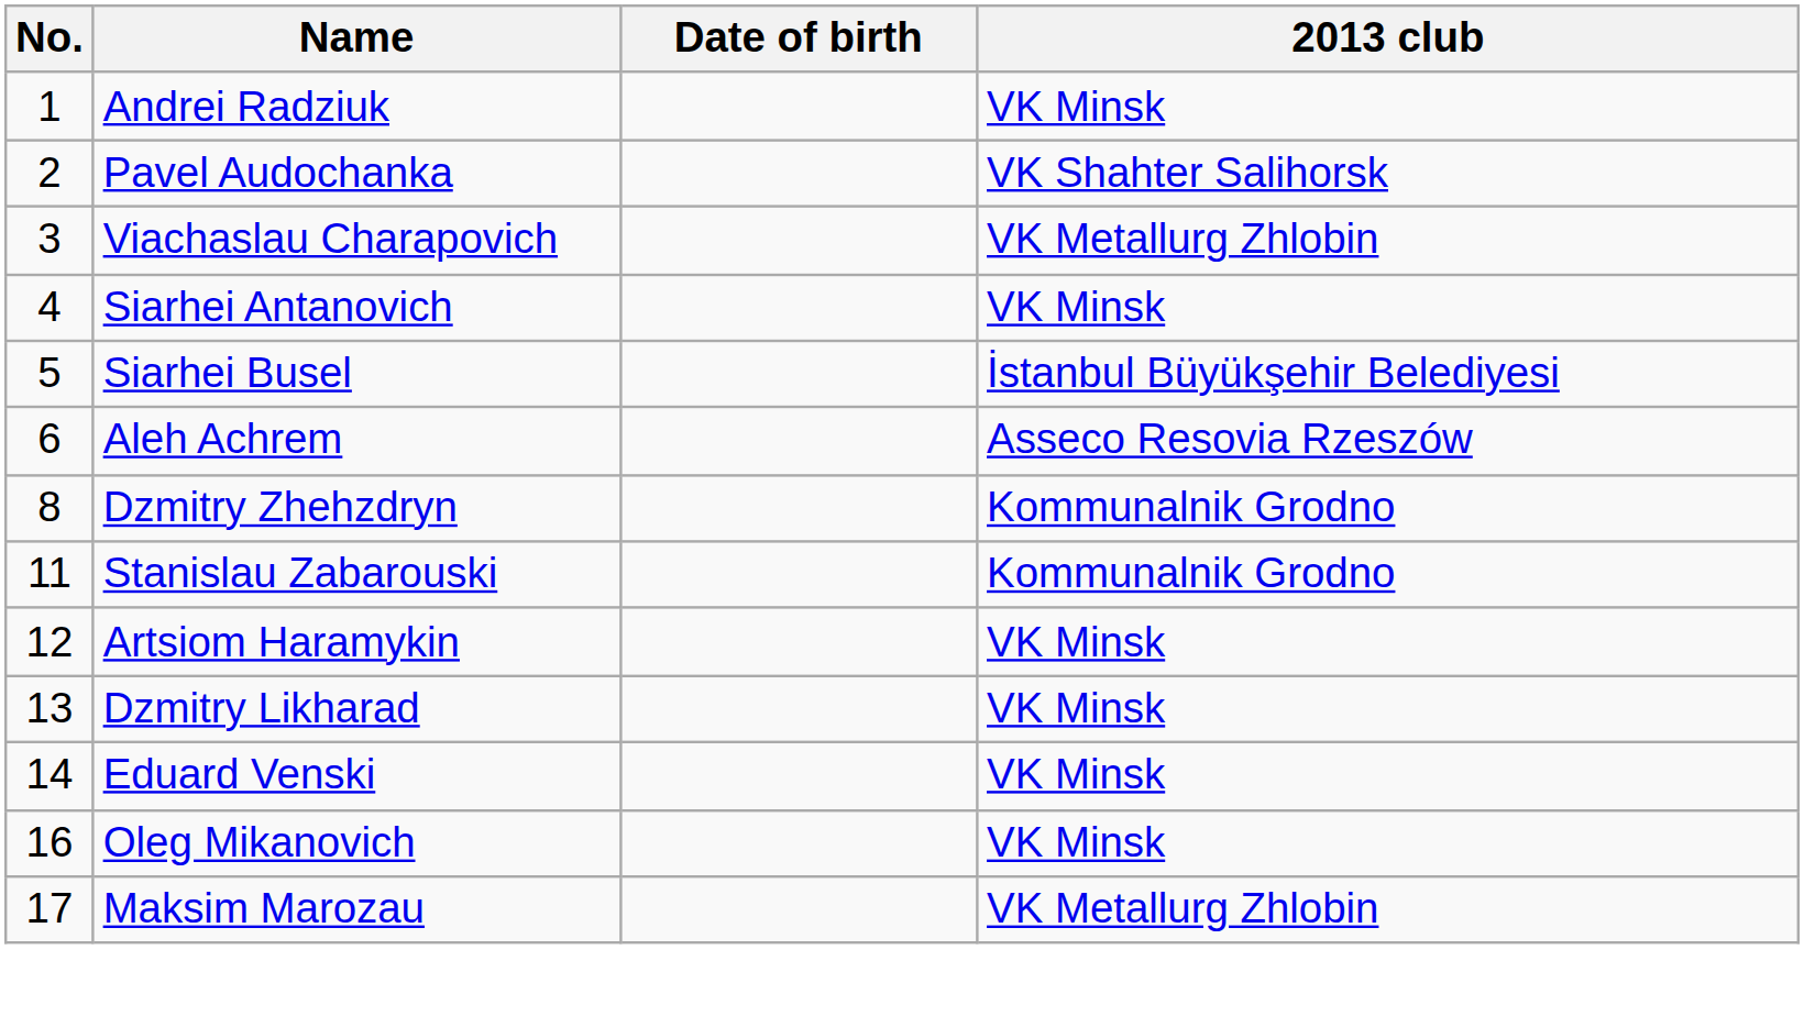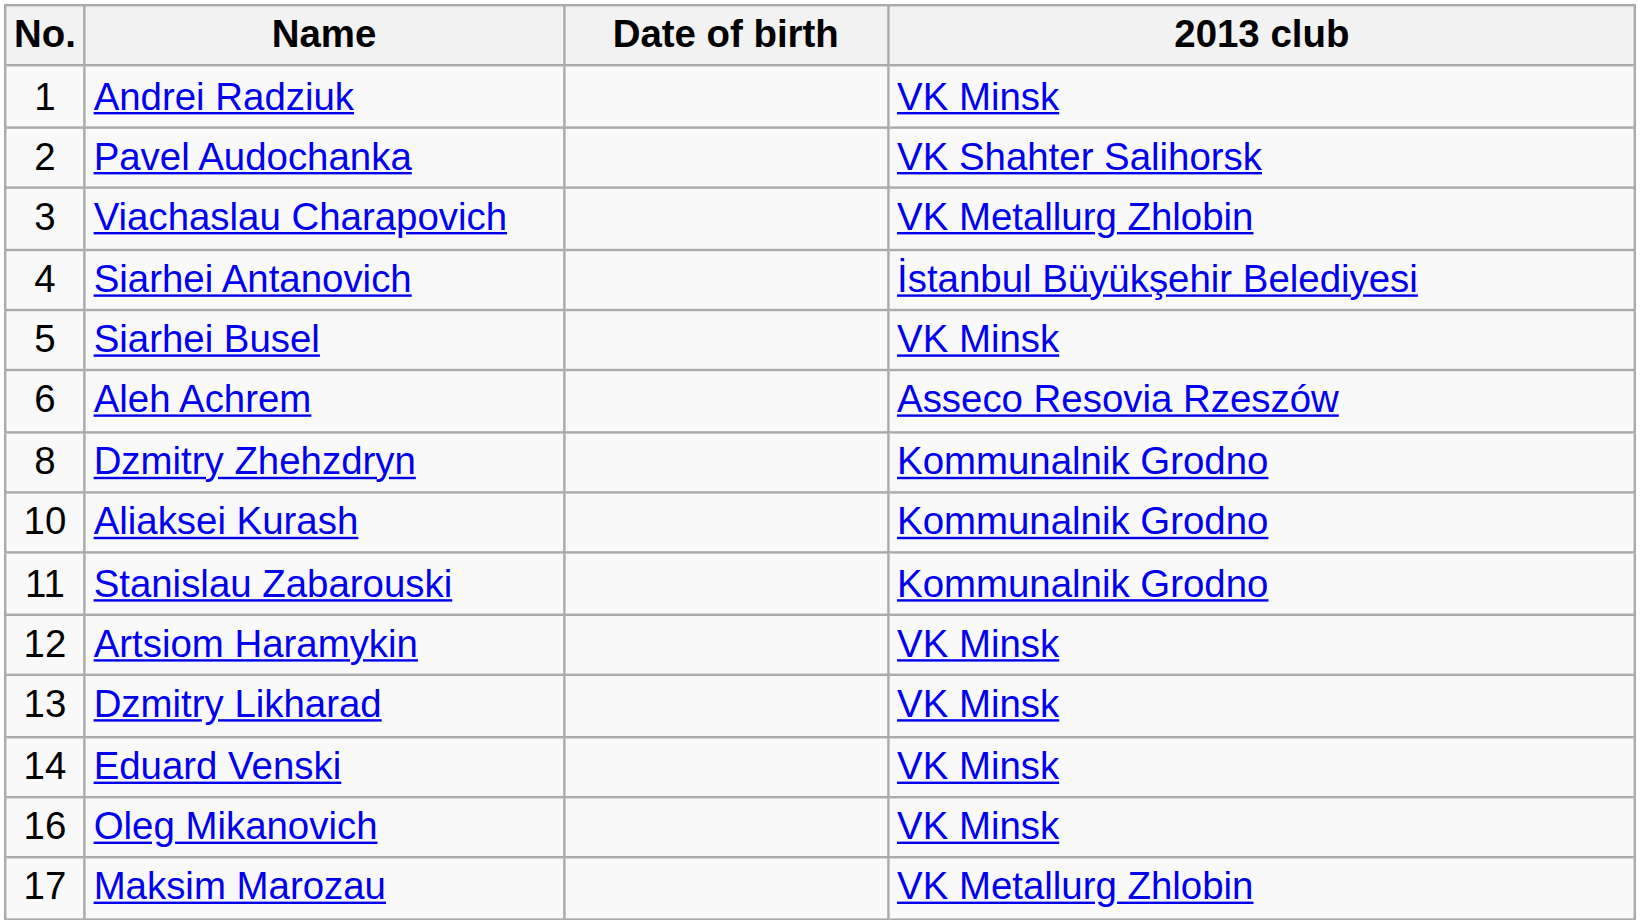 <table class="wikitable sortable" style="font-size:100%; text-align:center;">
 <tr>
 <th>No.</th>
 <th style="width:12em">Name</th>
 <th style="width:8em">Date of birth</th>
 <th style="width:19em">2013 club</th>
 </tr>
 <tr>
 <td>1</td>
 <td align=left><a href='#'>Andrei Radziuk</a></td>
 <td align=right></td>
 <td align=left> <a href='#'>VK Minsk</a></td>
 </tr>
 <tr>
 <td>2</td>
 <td align=left><a href='#'>Pavel Audochanka</a></td>
 <td align=right></td>
 <td align=left> <a href='#'>VK Shahter Salihorsk</a></td>
 </tr>
 <tr>
 <td>3</td>
 <td align=left><a href='#'>Viachaslau Charapovich</a></td>
 <td align=right></td>
 <td align=left> <a href='#'>VK Metallurg Zhlobin</a></td>
 </tr>
 <tr>
 <td>4</td>
 <td align=left><a href='#'>Siarhei Antanovich</a></td>
 <td align=right></td>
-<td align=left> <a href='#'>VK Minsk</a></td>
+<td align=left> <a href='#'>İstanbul Büyükşehir Belediyesi</a></td>
 </tr>
 <tr>
 <td>5</td>
 <td align=left><a href='#'>Siarhei Busel</a></td>
 <td align=right></td>
-<td align=left> <a href='#'>İstanbul Büyükşehir Belediyesi</a></td>
+<td align=left> <a href='#'>VK Minsk</a></td>
 </tr>
 <tr>
 <td>6</td>
 <td align=left><a href='#'>Aleh Achrem </a></td>
 <td align=right></td>
 <td align=left> <a href='#'>Asseco Resovia Rzeszów</a></td>
 </tr>
 <tr>
 <td>8</td>
 <td align=left><a href='#'>Dzmitry Zhehzdryn</a></td>
+<td align=right></td>
+<td align=left> <a href='#'>Kommunalnik Grodno</a></td>
+</tr>
+<tr>
+<td>10</td>
+<td align=left><a href='#'>Aliaksei Kurash</a></td>
 <td align=right></td>
 <td align=left> <a href='#'>Kommunalnik Grodno</a></td>
 </tr>
 <tr>
 <td>11</td>
 <td align=left><a href='#'>Stanislau Zabarouski</a></td>
 <td align=right></td>
 <td align=left> <a href='#'>Kommunalnik Grodno</a></td>
 </tr>
 <tr>
 <td>12</td>
 <td align=left><a href='#'>Artsiom Haramykin</a></td>
 <td align=right></td>
 <td align=left> <a href='#'>VK Minsk</a></td>
 </tr>
 <tr>
 <td>13</td>
 <td align=left><a href='#'>Dzmitry Likharad</a></td>
 <td align=right></td>
 <td align=left> <a href='#'>VK Minsk</a></td>
 </tr>
 <tr>
 <td>14</td>
 <td align=left><a href='#'>Eduard Venski</a></td>
 <td align=right></td>
 <td align=left> <a href='#'>VK Minsk</a></td>
 </tr>
 <tr>
 <td>16</td>
 <td align=left><a href='#'>Oleg Mikanovich</a></td>
 <td align=right></td>
 <td align=left> <a href='#'>VK Minsk</a></td>
 </tr>
 <tr>
 <td>17</td>
 <td align=left><a href='#'>Maksim Marozau</a></td>
 <td align=right></td>
 <td align=left> <a href='#'>VK Metallurg Zhlobin</a></td>
 </tr>
 </table>
